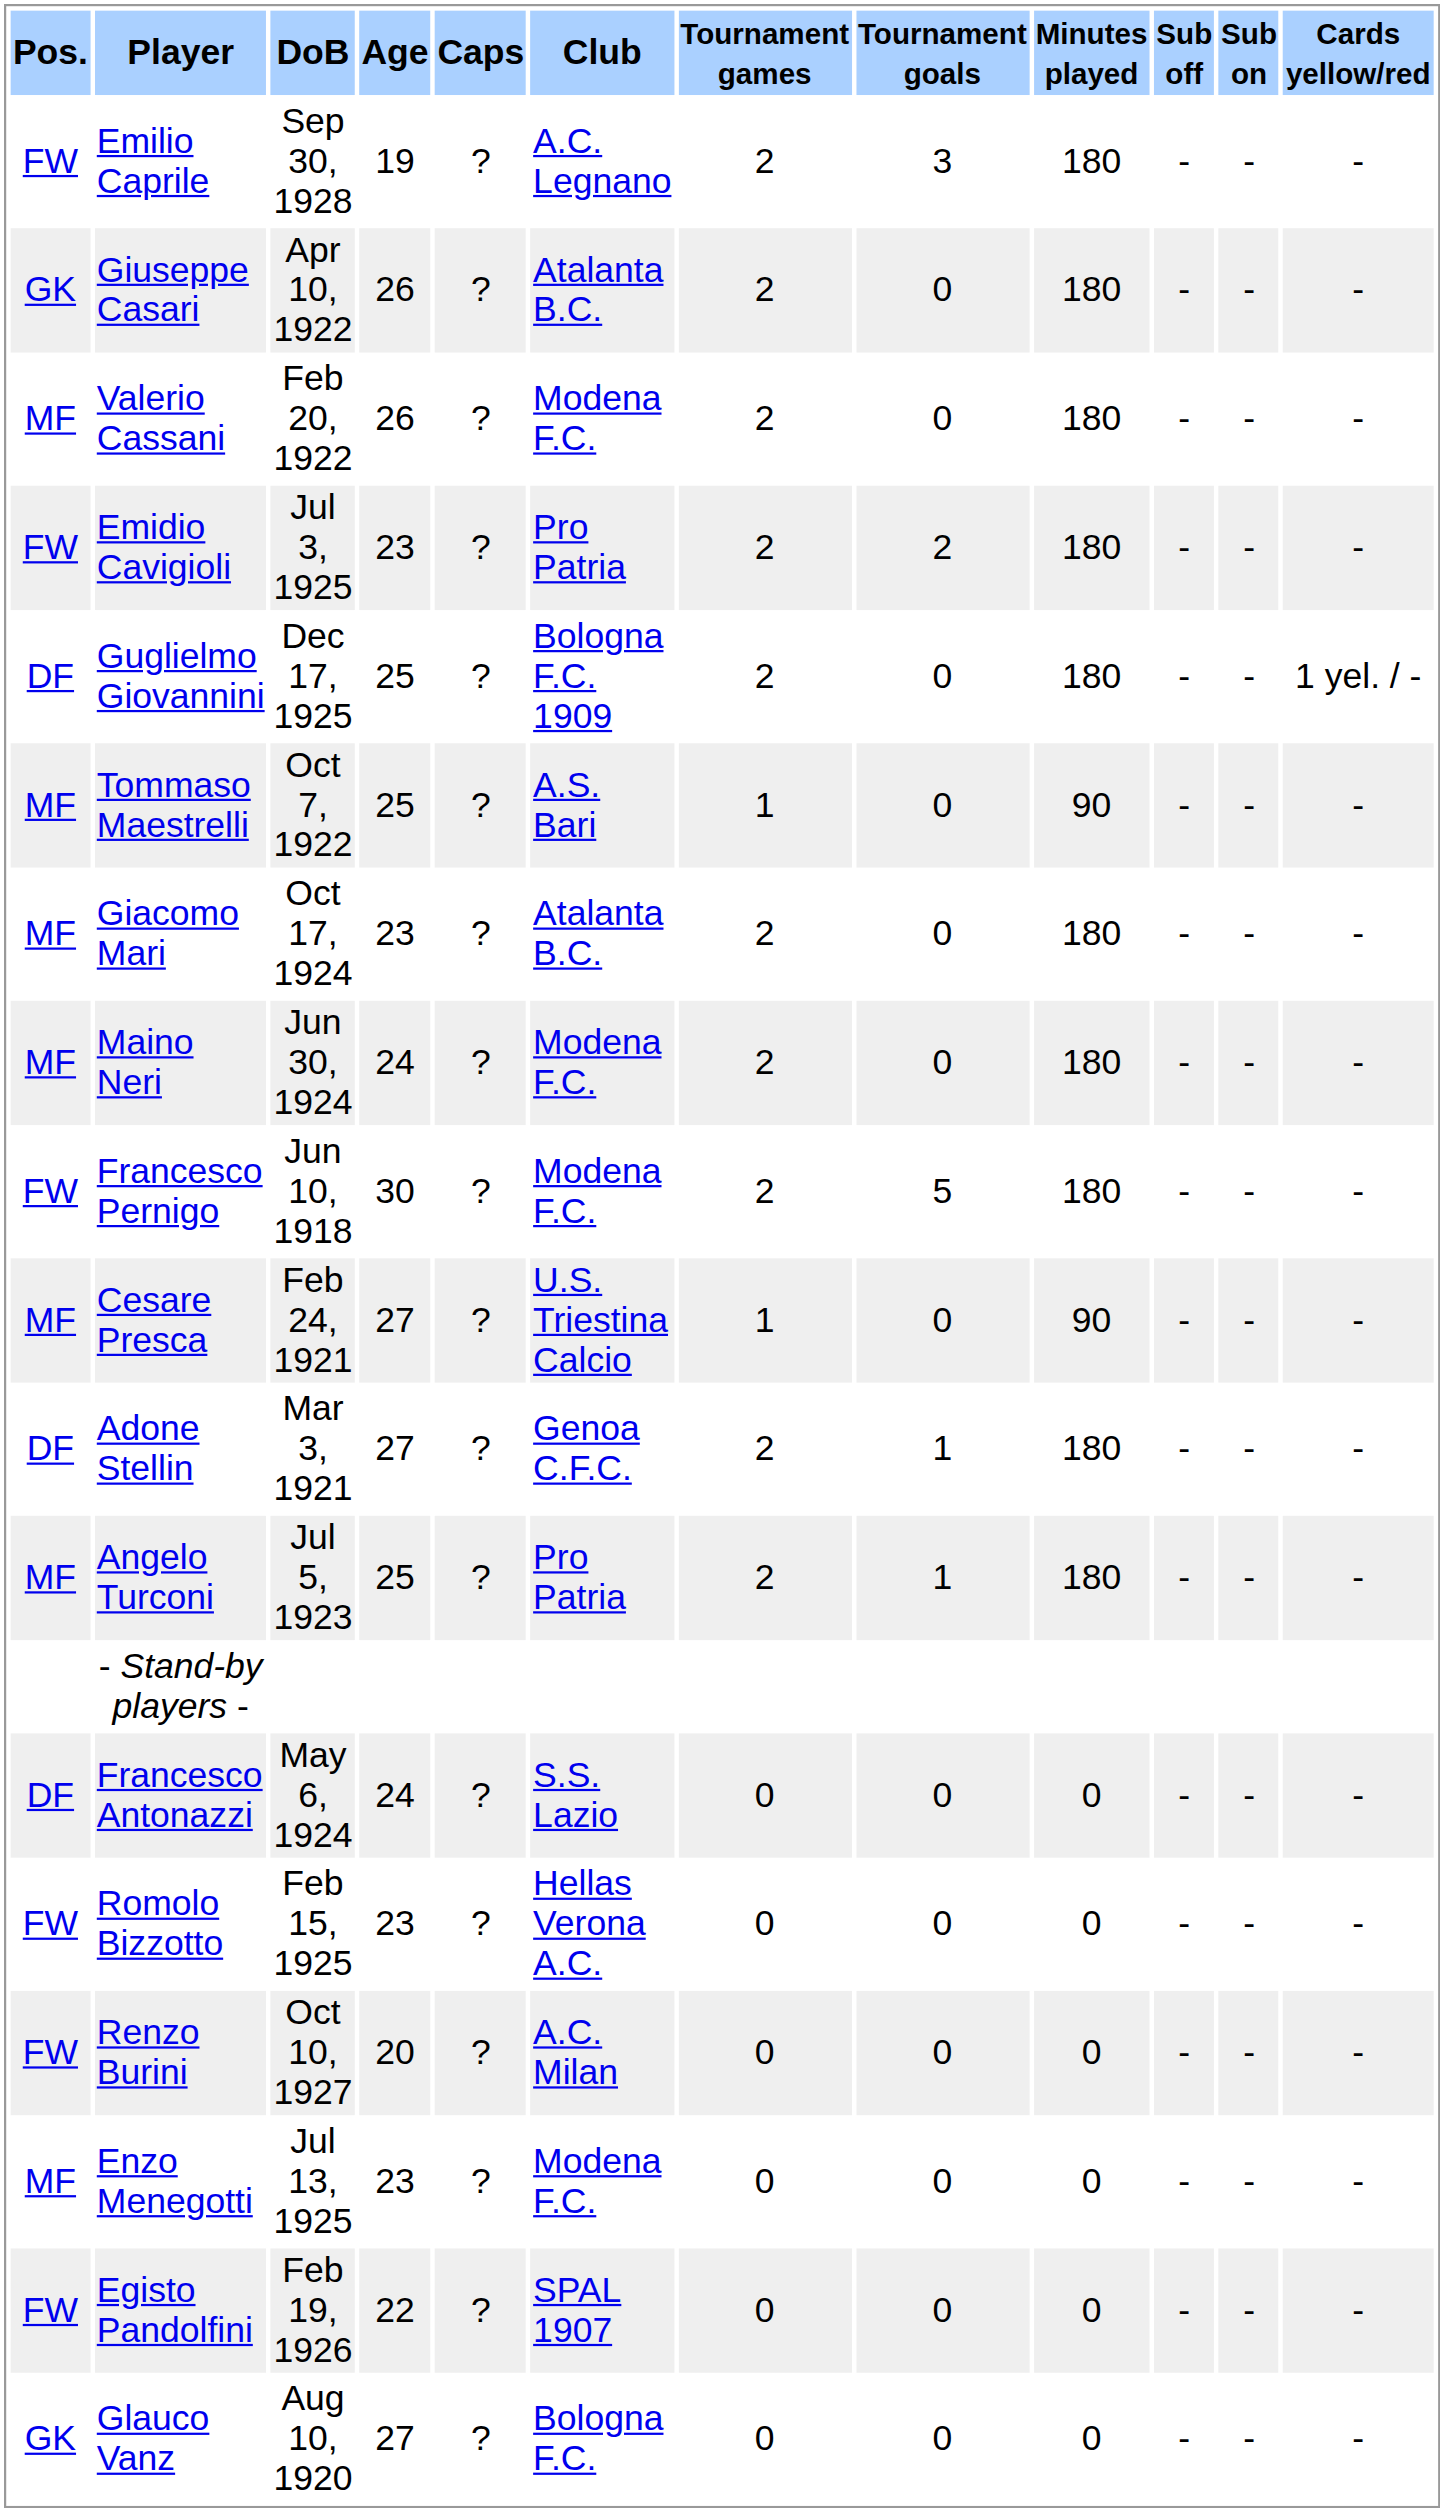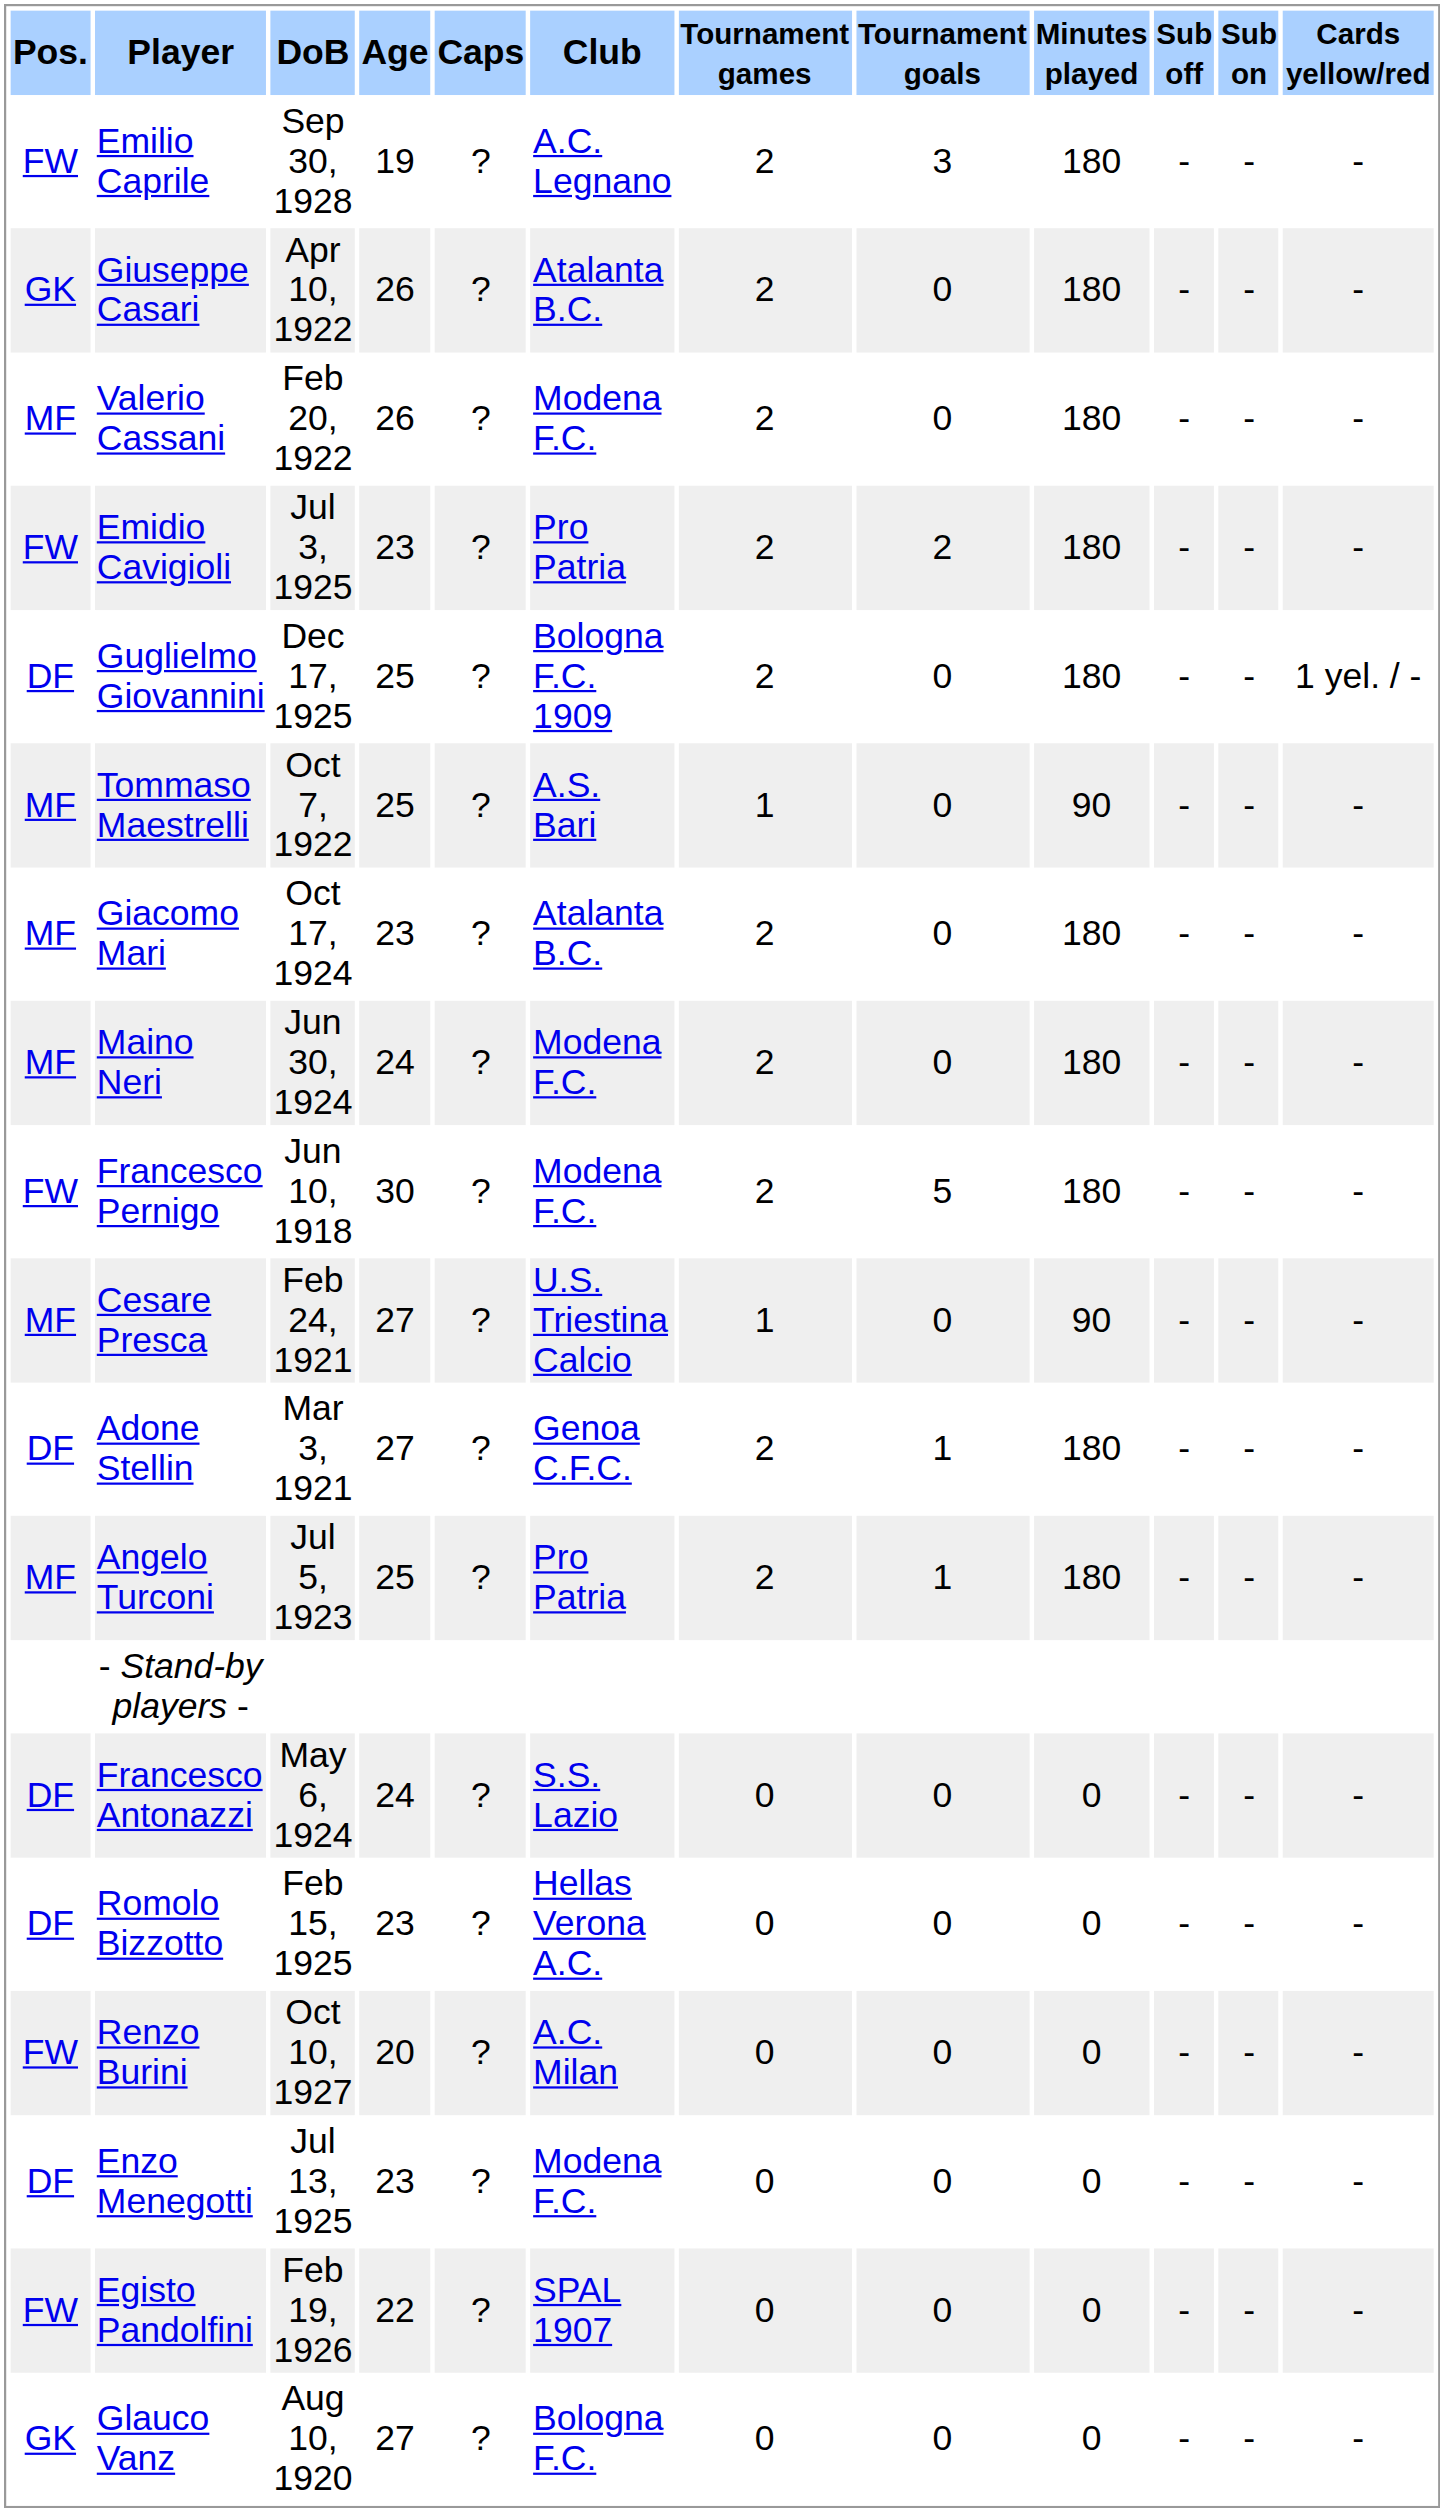 <table border="0" width="100%" style="border: 1px solid #999; background-color:#FFFFFF; text-align:center">
 <tr align="center" bgcolor="#AAD0FF">
 <th width=4%>Pos.</th>
 <th width=23%>Player</th>
 <th width=12%>DoB</th>
 <th width=4%>Age</th>
 <th width=4%>Caps</th>
 <th width=21%>Club</th>
 <th width=6%><small>Tournament<br>games</small></th>
 <th width=6%><small>Tournament<br>goals</small></th>
 <th width=4%><small>Minutes<br>played</small></th>
 <th width=4%><small>Sub off</small></th>
 <th width=4%><small>Sub on</small></th>
 <th width=4%><small>Cards<br>yellow/red</small></th>
 </tr>
 <tr>
 <td><a href='#'>FW</a></td>
 <td align="left"><a href='#'>Emilio Caprile</a></td>
 <td>Sep 30, 1928</td>
 <td>19</td>
 <td>?</td>
 <td align="left"> <a href='#'>A.C. Legnano</a></td>
 <td>2</td>
 <td>3</td>
 <td>180</td>
 <td>-</td>
 <td>-</td>
 <td>-</td>
 </tr>
 <tr bgcolor="#EFEFEF">
 <td><a href='#'>GK</a></td>
 <td align="left"><a href='#'>Giuseppe Casari</a></td>
 <td>Apr 10, 1922</td>
 <td>26</td>
 <td>?</td>
 <td align="left"> <a href='#'>Atalanta B.C.</a></td>
 <td>2</td>
 <td>0</td>
 <td>180</td>
 <td>-</td>
 <td>-</td>
 <td>-</td>
 </tr>
 <tr>
 <td><a href='#'>MF</a></td>
 <td align="left"><a href='#'>Valerio Cassani</a></td>
 <td>Feb 20, 1922</td>
 <td>26</td>
 <td>?</td>
 <td align="left"> <a href='#'>Modena F.C.</a></td>
 <td>2</td>
 <td>0</td>
 <td>180</td>
 <td>-</td>
 <td>-</td>
 <td>-</td>
 </tr>
 <tr bgcolor="#EFEFEF">
 <td><a href='#'>FW</a></td>
 <td align="left"><a href='#'>Emidio Cavigioli</a></td>
 <td>Jul 3, 1925</td>
 <td>23</td>
 <td>?</td>
 <td align="left"> <a href='#'>Pro Patria</a></td>
 <td>2</td>
 <td>2</td>
 <td>180</td>
 <td>-</td>
 <td>-</td>
 <td>-</td>
 </tr>
 <tr>
 <td><a href='#'>DF</a></td>
 <td align="left"><a href='#'>Guglielmo Giovannini</a></td>
 <td>Dec 17, 1925</td>
 <td>25</td>
 <td>?</td>
 <td align="left"> <a href='#'>Bologna F.C. 1909</a></td>
 <td>2</td>
 <td>0</td>
 <td>180</td>
 <td>-</td>
 <td>-</td>
 <td>1 yel. / -</td>
 </tr>
 <tr bgcolor="#EFEFEF">
 <td><a href='#'>MF</a></td>
 <td align="left"><a href='#'>Tommaso Maestrelli</a></td>
 <td>Oct 7, 1922</td>
 <td>25</td>
 <td>?</td>
 <td align="left"> <a href='#'>A.S. Bari</a></td>
 <td>1</td>
 <td>0</td>
 <td>90</td>
 <td>-</td>
 <td>-</td>
 <td>-</td>
 </tr>
 <tr>
 <td><a href='#'>MF</a></td>
 <td align="left"><a href='#'>Giacomo Mari</a></td>
 <td>Oct 17, 1924</td>
 <td>23</td>
 <td>?</td>
 <td align="left"> <a href='#'>Atalanta B.C.</a></td>
 <td>2</td>
 <td>0</td>
 <td>180</td>
 <td>-</td>
 <td>-</td>
 <td>-</td>
 </tr>
 <tr bgcolor="#EFEFEF">
 <td><a href='#'>MF</a></td>
 <td align="left"><a href='#'>Maino Neri</a></td>
 <td>Jun 30, 1924</td>
 <td>24</td>
 <td>?</td>
 <td align="left"> <a href='#'>Modena F.C.</a></td>
 <td>2</td>
 <td>0</td>
 <td>180</td>
 <td>-</td>
 <td>-</td>
 <td>-</td>
 </tr>
 <tr>
 <td><a href='#'>FW</a></td>
 <td align="left"><a href='#'>Francesco Pernigo</a></td>
 <td>Jun 10, 1918</td>
 <td>30</td>
 <td>?</td>
 <td align="left"> <a href='#'>Modena F.C.</a></td>
 <td>2</td>
 <td>5</td>
 <td>180</td>
 <td>-</td>
 <td>-</td>
 <td>-</td>
 </tr>
 <tr bgcolor="#EFEFEF">
 <td><a href='#'>MF</a></td>
 <td align="left"><a href='#'>Cesare Presca</a></td>
 <td>Feb 24, 1921</td>
 <td>27</td>
 <td>?</td>
 <td align="left"> <a href='#'>U.S. Triestina Calcio</a></td>
 <td>1</td>
 <td>0</td>
 <td>90</td>
 <td>-</td>
 <td>-</td>
 <td>-</td>
 </tr>
 <tr>
 <td><a href='#'>DF</a></td>
 <td align="left"><a href='#'>Adone Stellin</a></td>
 <td>Mar 3, 1921</td>
 <td>27</td>
 <td>?</td>
 <td align="left"> <a href='#'>Genoa C.F.C.</a></td>
 <td>2</td>
 <td>1</td>
 <td>180</td>
 <td>-</td>
 <td>-</td>
 <td>-</td>
 </tr>
 <tr bgcolor="#EFEFEF">
 <td><a href='#'>MF</a></td>
 <td align="left"><a href='#'>Angelo Turconi</a></td>
 <td>Jul 5, 1923</td>
 <td>25</td>
 <td>?</td>
 <td align="left"> <a href='#'>Pro Patria</a></td>
 <td>2</td>
 <td>1</td>
 <td>180</td>
 <td>-</td>
 <td>-</td>
 <td>-</td>
 </tr>
 <tr>
 <td></td>
 <td>- <em>Stand-by players</em> -</td>
 <td></td>
 <td></td>
 <td></td>
 <td></td>
 <td></td>
 <td></td>
 <td></td>
 <td></td>
 <td></td>
 <td></td>
 </tr>
 <tr bgcolor="#EFEFEF">
 <td><a href='#'>DF</a></td>
 <td align="left"><a href='#'>Francesco Antonazzi</a></td>
 <td>May 6, 1924</td>
 <td>24</td>
 <td>?</td>
 <td align="left"> <a href='#'>S.S. Lazio</a></td>
 <td>0</td>
 <td>0</td>
 <td>0</td>
 <td>-</td>
 <td>-</td>
 <td>-</td>
 </tr>
 <tr>
-<td><a href='#'>FW</a></td>
+<td><a href='#'>DF</a></td>
 <td align="left"><a href='#'>Romolo Bizzotto</a></td>
 <td>Feb 15, 1925</td>
 <td>23</td>
 <td>?</td>
 <td align="left"> <a href='#'>Hellas Verona A.C.</a></td>
 <td>0</td>
 <td>0</td>
 <td>0</td>
 <td>-</td>
 <td>-</td>
 <td>-</td>
 </tr>
 <tr bgcolor="#EFEFEF">
 <td><a href='#'>FW</a></td>
 <td align="left"><a href='#'>Renzo Burini</a></td>
 <td>Oct 10, 1927</td>
 <td>20</td>
 <td>?</td>
 <td align="left"> <a href='#'>A.C. Milan</a></td>
 <td>0</td>
 <td>0</td>
 <td>0</td>
 <td>-</td>
 <td>-</td>
 <td>-</td>
 </tr>
 <tr>
-<td><a href='#'>MF</a></td>
+<td><a href='#'>DF</a></td>
 <td align="left"><a href='#'>Enzo Menegotti</a></td>
 <td>Jul 13, 1925</td>
 <td>23</td>
 <td>?</td>
 <td align="left"> <a href='#'>Modena F.C.</a></td>
 <td>0</td>
 <td>0</td>
 <td>0</td>
 <td>-</td>
 <td>-</td>
 <td>-</td>
 </tr>
 <tr bgcolor="#EFEFEF">
 <td><a href='#'>FW</a></td>
 <td align="left"><a href='#'>Egisto Pandolfini</a></td>
 <td>Feb 19, 1926</td>
 <td>22</td>
 <td>?</td>
 <td align="left"> <a href='#'>SPAL 1907</a></td>
 <td>0</td>
 <td>0</td>
 <td>0</td>
 <td>-</td>
 <td>-</td>
 <td>-</td>
 </tr>
 <tr>
 <td><a href='#'>GK</a></td>
 <td align="left"><a href='#'>Glauco Vanz</a></td>
 <td>Aug 10, 1920</td>
 <td>27</td>
 <td>?</td>
 <td align="left"> <a href='#'>Bologna F.C.</a></td>
 <td>0</td>
 <td>0</td>
 <td>0</td>
 <td>-</td>
 <td>-</td>
 <td>-</td>
 </tr>
 </table>
